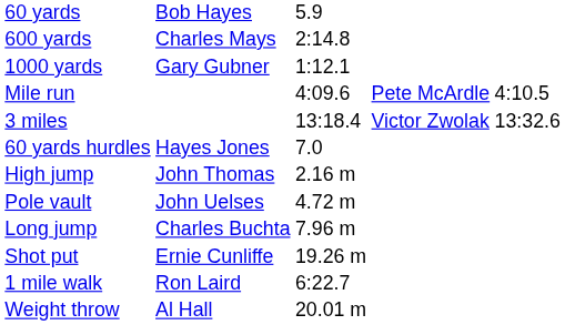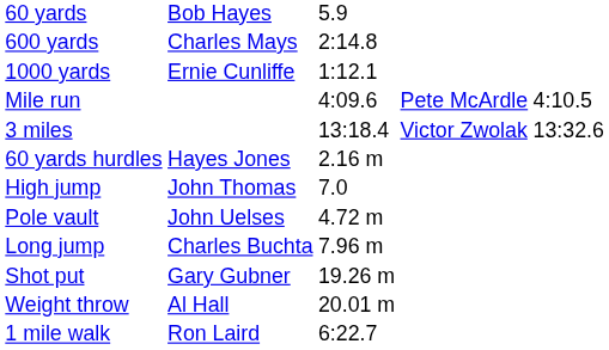 <table>
 <tr>
 <td><a href='#'>60 yards</a></td>
 <td><a href='#'>Bob Hayes</a></td>
 <td>5.9</td>
 <td></td>
 <td></td>
 <td></td>
 <td></td>
 </tr>
 <tr>
 <td><a href='#'>600 yards</a></td>
 <td><a href='#'>Charles Mays</a></td>
 <td>2:14.8</td>
 <td></td>
 <td></td>
 <td></td>
 <td></td>
 </tr>
 <tr>
 <td><a href='#'>1000 yards</a></td>
-<td><a href='#'>Gary Gubner</a></td>
+<td><a href='#'>Ernie Cunliffe</a></td>
 <td>1:12.1</td>
 <td></td>
 <td></td>
 <td></td>
 <td></td>
 </tr>
 <tr>
 <td><a href='#'>Mile run</a></td>
 <td></td>
 <td>4:09.6</td>
 <td><a href='#'>Pete McArdle</a></td>
 <td>4:10.5</td>
 <td></td>
 <td></td>
 </tr>
 <tr>
 <td><a href='#'>3 miles</a></td>
 <td></td>
 <td>13:18.4</td>
 <td><a href='#'>Victor Zwolak</a></td>
 <td>13:32.6</td>
 <td></td>
 <td></td>
 </tr>
 <tr>
 <td><a href='#'>60 yards hurdles</a></td>
 <td><a href='#'>Hayes Jones</a></td>
-<td>7.0</td>
+<td>2.16 m</td>
 <td></td>
 <td></td>
 <td></td>
 <td></td>
 </tr>
 <tr>
 <td><a href='#'>High jump</a></td>
 <td><a href='#'>John Thomas</a></td>
-<td>2.16 m</td>
+<td>7.0</td>
 <td></td>
 <td></td>
 <td></td>
 <td></td>
 </tr>
 <tr>
 <td><a href='#'>Pole vault</a></td>
 <td><a href='#'>John Uelses</a></td>
 <td>4.72 m</td>
 <td></td>
 <td></td>
 <td></td>
 <td></td>
 </tr>
 <tr>
 <td><a href='#'>Long jump</a></td>
 <td><a href='#'>Charles Buchta</a></td>
 <td>7.96 m</td>
 <td></td>
 <td></td>
 <td></td>
 <td></td>
 </tr>
 <tr>
 <td><a href='#'>Shot put</a></td>
-<td><a href='#'>Ernie Cunliffe</a></td>
+<td><a href='#'>Gary Gubner</a></td>
 <td>19.26 m</td>
+<td></td>
+<td></td>
+<td></td>
+<td></td>
+</tr>
+<tr>
+<td><a href='#'>Weight throw</a></td>
+<td><a href='#'>Al Hall</a></td>
+<td>20.01 m</td>
 <td></td>
 <td></td>
 <td></td>
 <td></td>
 </tr>
 <tr>
 <td><a href='#'>1 mile walk</a></td>
 <td><a href='#'>Ron Laird</a></td>
 <td>6:22.7</td>
 <td></td>
 <td></td>
 <td></td>
 <td></td>
 </tr>
-<tr>
-<td><a href='#'>Weight throw</a></td>
-<td><a href='#'>Al Hall</a></td>
-<td>20.01 m</td>
-<td></td>
-<td></td>
-<td></td>
-<td></td>
-</tr>
 </table>
